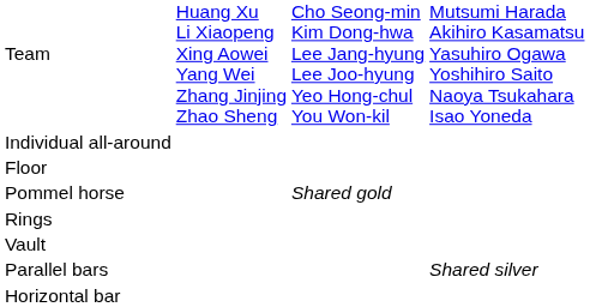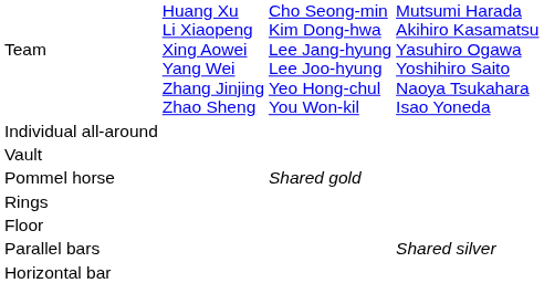 <table>
 <tr>
 <td>Team</td>
 <td><br><a href='#'>Huang Xu</a><br><a href='#'>Li Xiaopeng</a><br><a href='#'>Xing Aowei</a><br><a href='#'>Yang Wei</a><br><a href='#'>Zhang Jinjing</a><br><a href='#'>Zhao Sheng</a></td>
 <td><br><a href='#'>Cho Seong-min</a><br><a href='#'>Kim Dong-hwa</a><br><a href='#'>Lee Jang-hyung</a><br><a href='#'>Lee Joo-hyung</a><br><a href='#'>Yeo Hong-chul</a><br><a href='#'>You Won-kil</a></td>
 <td><br><a href='#'>Mutsumi Harada</a><br><a href='#'>Akihiro Kasamatsu</a><br><a href='#'>Yasuhiro Ogawa</a><br><a href='#'>Yoshihiro Saito</a><br><a href='#'>Naoya Tsukahara</a><br><a href='#'>Isao Yoneda</a></td>
 </tr>
 <tr>
 <td>Individual all-around</td>
 <td></td>
 <td></td>
 <td></td>
 </tr>
 <tr>
-<td>Floor</td>
+<td>Vault</td>
 <td></td>
 <td></td>
 <td></td>
 </tr>
 <tr>
 <td rowspan=2>Pommel horse</td>
 <td></td>
 <td rowspan=2><em>Shared gold</em></td>
 <td></td>
 </tr>
 <tr>
 <td></td>
 <td></td>
 </tr>
 <tr>
 <td rowspan=2>Rings</td>
 <td rowspan=2></td>
 <td rowspan=2></td>
 <td></td>
 </tr>
 <tr>
 <td></td>
 </tr>
 <tr>
-<td>Vault</td>
+<td>Floor</td>
 <td></td>
 <td></td>
 <td></td>
 </tr>
 <tr>
 <td rowspan=4>Parallel bars</td>
 <td rowspan=4></td>
 <td></td>
 <td rowspan=4><em>Shared silver</em></td>
 </tr>
 <tr>
 <td></td>
 </tr>
 <tr>
 <td></td>
 </tr>
 <tr>
 <td></td>
 </tr>
 <tr>
 <td rowspan=2>Horizontal bar</td>
 <td rowspan=2></td>
 <td rowspan=2></td>
 <td></td>
 </tr>
 <tr>
 <td></td>
 </tr>
 </table>
